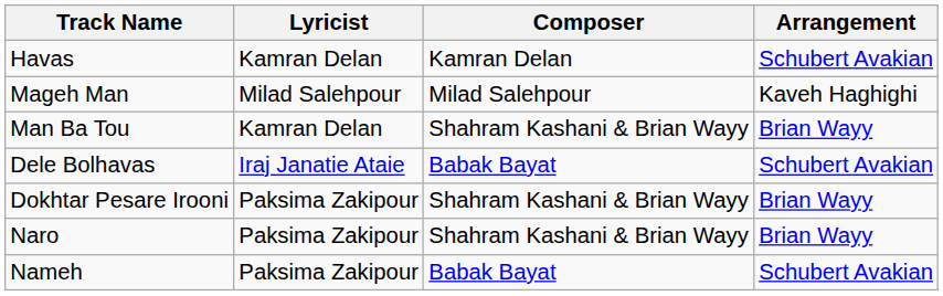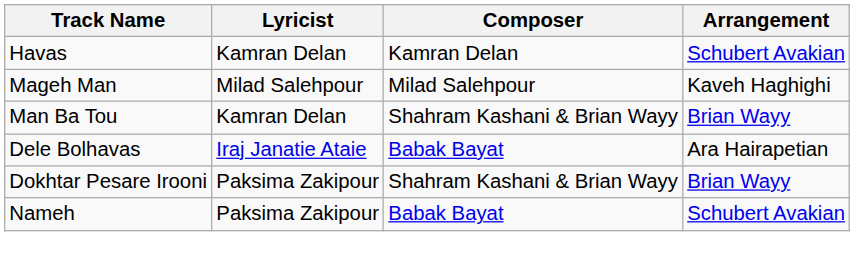 <table class="wikitable">
 <tr>
 <th>Track Name</th>
 <th>Lyricist</th>
 <th>Composer</th>
 <th>Arrangement</th>
 </tr>
 <tr>
 <td>Havas</td>
 <td>Kamran Delan</td>
 <td>Kamran Delan</td>
 <td><a href='#'>Schubert Avakian</a></td>
 </tr>
 <tr>
 <td>Mageh Man</td>
 <td>Milad Salehpour</td>
 <td>Milad Salehpour</td>
 <td>Kaveh Haghighi</td>
 </tr>
 <tr>
 <td>Man Ba Tou</td>
 <td>Kamran Delan</td>
 <td>Shahram Kashani & Brian Wayy</td>
 <td><a href='#'>Brian Wayy</a></td>
 </tr>
 <tr>
 <td>Dele Bolhavas</td>
 <td><a href='#'>Iraj Janatie Ataie</a></td>
 <td><a href='#'>Babak Bayat</a></td>
-<td><a href='#'>Schubert Avakian</a></td>
+<td>Ara Hairapetian</td>
 </tr>
 <tr>
 <td>Dokhtar Pesare Irooni</td>
-<td>Paksima Zakipour</td>
-<td>Shahram Kashani & Brian Wayy</td>
-<td><a href='#'>Brian Wayy</a></td>
-</tr>
-<tr>
-<td>Naro</td>
 <td>Paksima Zakipour</td>
 <td>Shahram Kashani & Brian Wayy</td>
 <td><a href='#'>Brian Wayy</a></td>
 </tr>
 <tr>
 <td>Nameh</td>
 <td>Paksima Zakipour</td>
 <td><a href='#'>Babak Bayat</a></td>
 <td><a href='#'>Schubert Avakian</a></td>
 </tr>
 </table>
